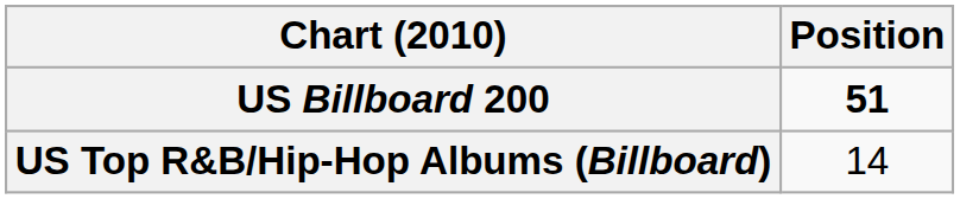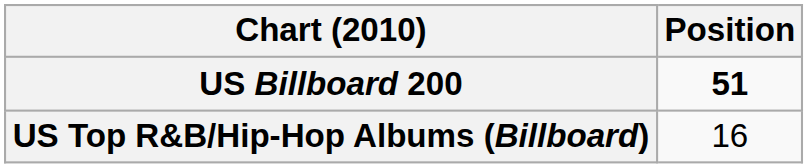 <table class="wikitable sortable plainrowheaders" style="text-align:center">
 <tr>
 <th scope="col">Chart (2010)</th>
 <th scope="col">Position</th>
 </tr>
 <tr>
 <th scope="row">US <em>Billboard</em> 200</th>
 <td><strong>51</strong></td>
 </tr>
 <tr>
 <th scope="row">US Top R&B/Hip-Hop Albums (<em>Billboard</em>)</th>
-<td>14</td>
+<td>16</td>
 </tr>
 </table>
